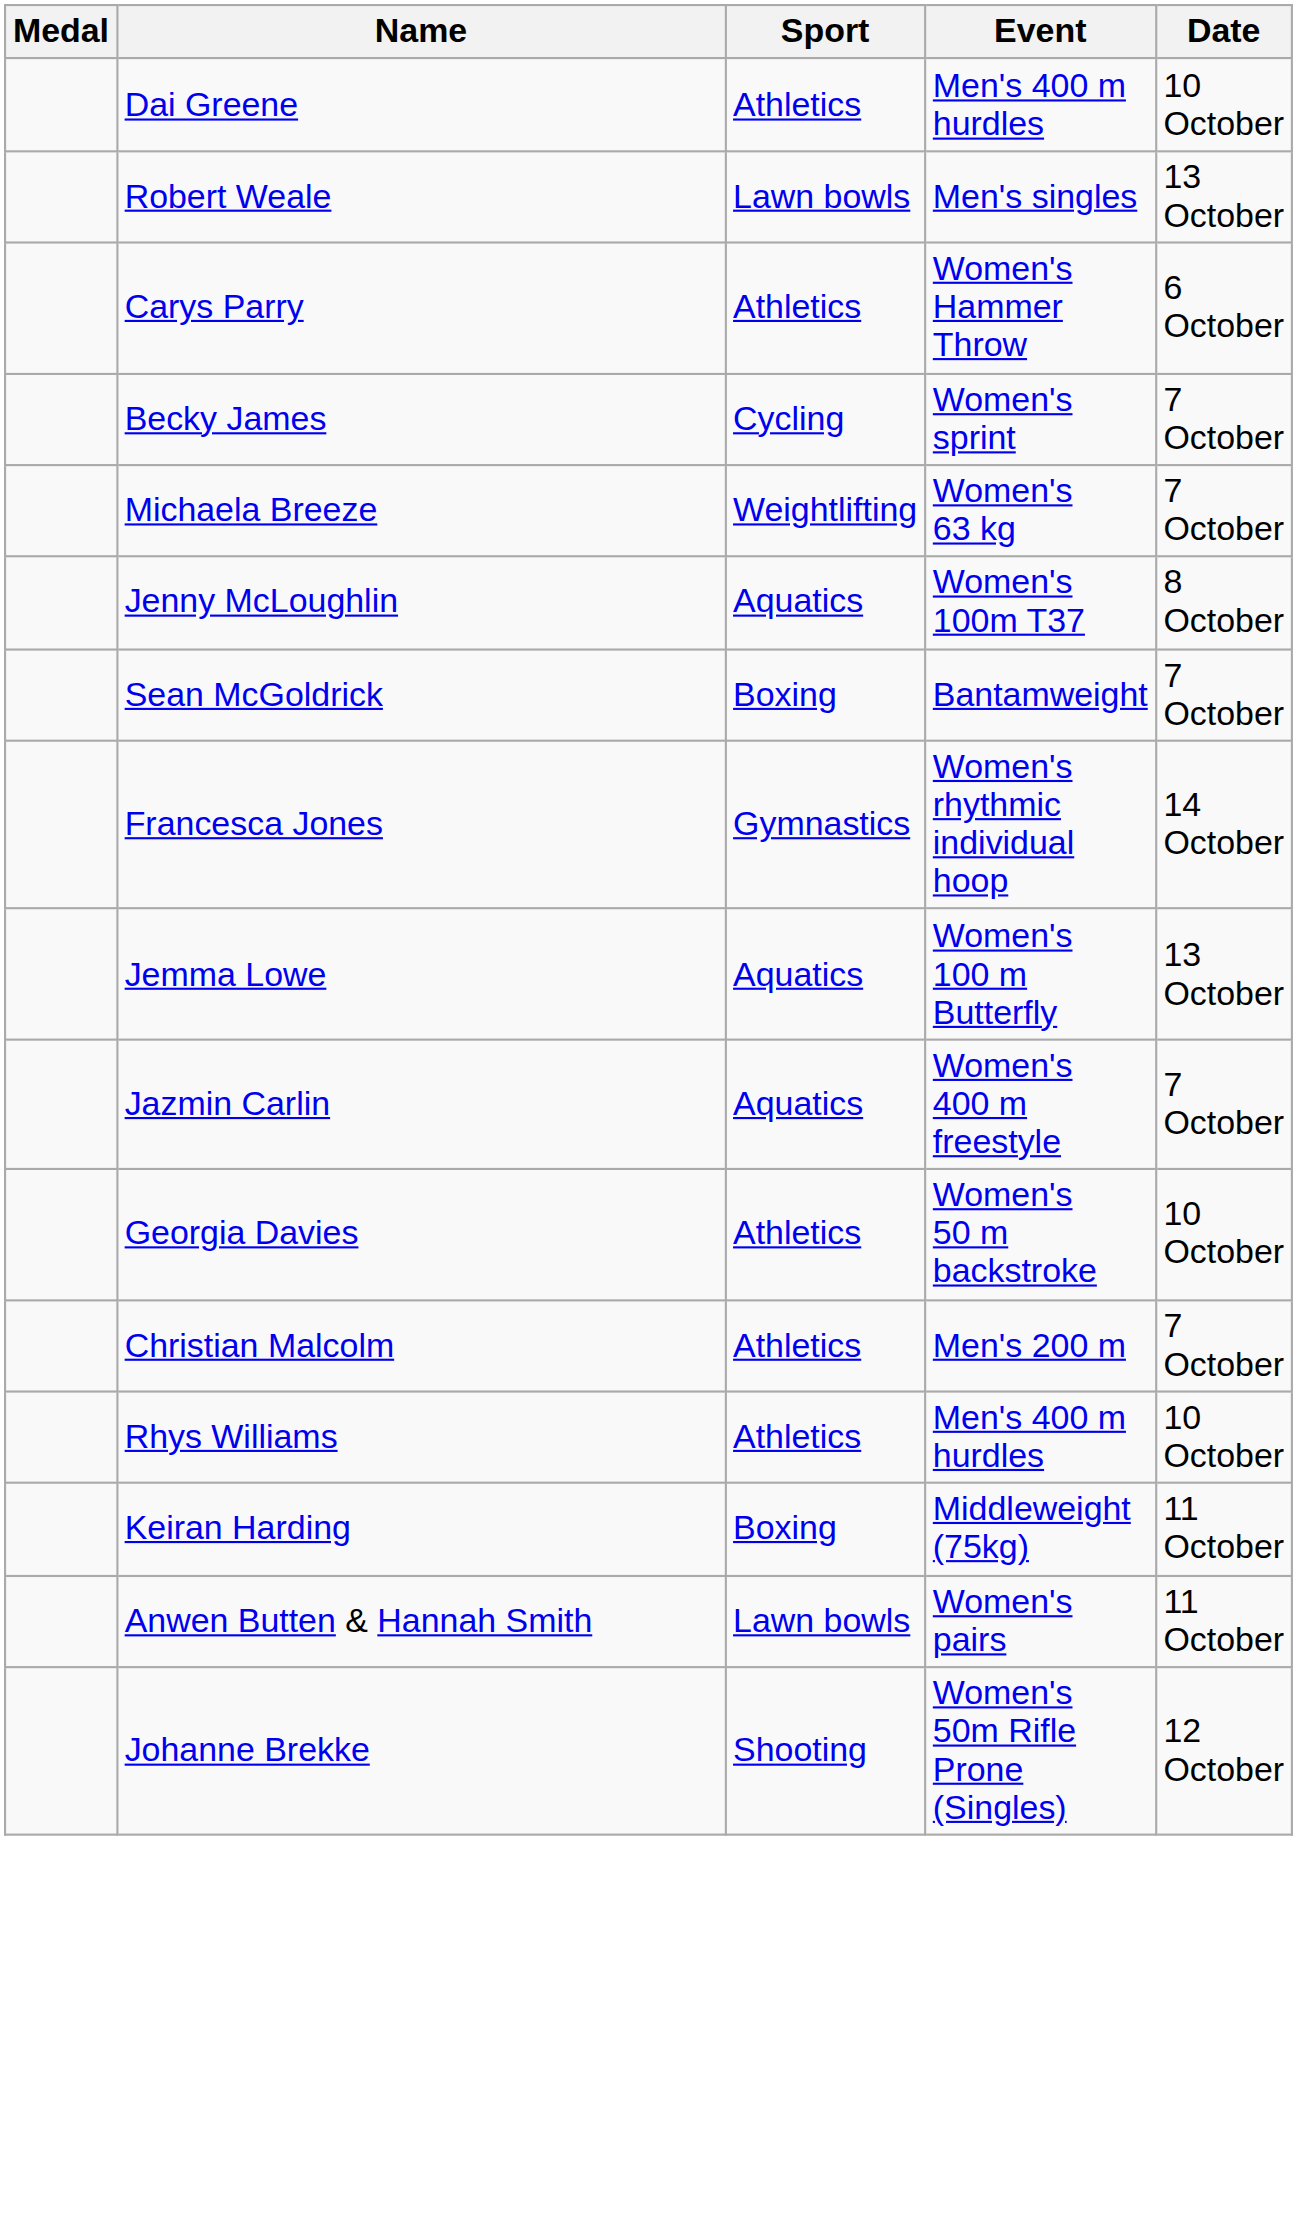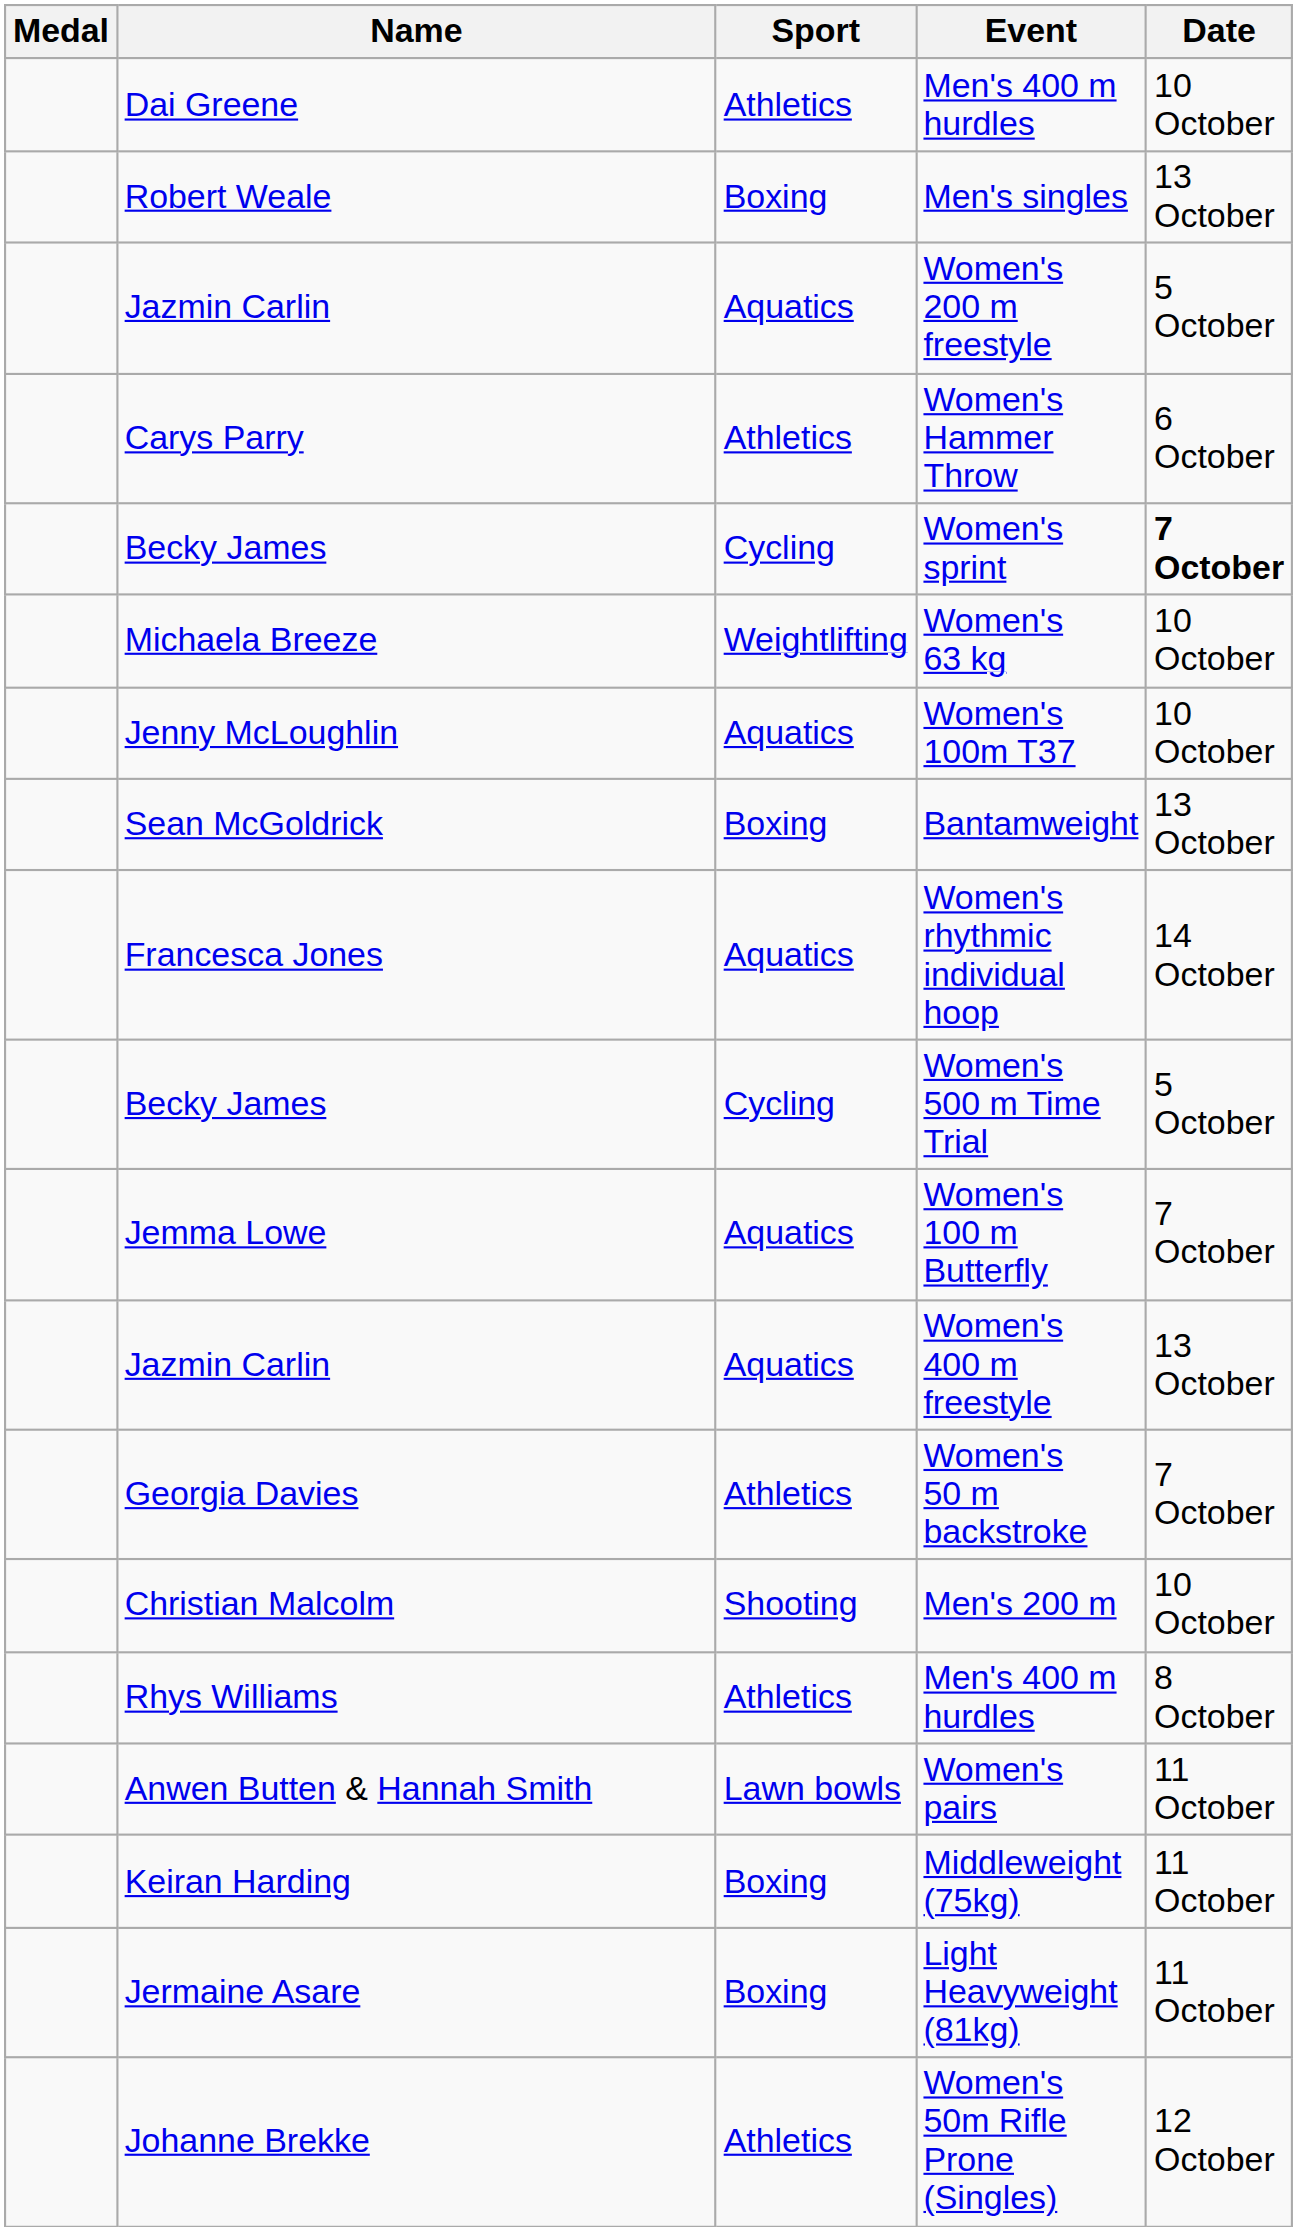 <table class="wikitable sortable">
 <tr>
 <th>Medal</th>
 <th style="width:350px;">Name</th>
 <th>Sport</th>
 <th>Event</th>
 <th>Date</th>
 </tr>
 <tr>
 <td></td>
 <td><a href='#'>Dai Greene</a></td>
 <td><a href='#'>Athletics</a></td>
 <td><a href='#'>Men's 400 m hurdles</a></td>
 <td>10 October</td>
 </tr>
 <tr>
 <td></td>
 <td><a href='#'>Robert Weale</a></td>
-<td><a href='#'>Lawn bowls</a></td>
+<td><a href='#'>Boxing</a></td>
 <td><a href='#'>Men's singles</a></td>
 <td>13 October</td>
+</tr>
+<tr>
+<td></td>
+<td><a href='#'>Jazmin Carlin</a></td>
+<td><a href='#'>Aquatics</a></td>
+<td><a href='#'>Women's 200 m freestyle</a></td>
+<td>5 October</td>
 </tr>
 <tr>
 <td></td>
 <td><a href='#'>Carys Parry</a></td>
 <td><a href='#'>Athletics</a></td>
 <td><a href='#'>Women's Hammer Throw</a></td>
 <td>6 October</td>
 </tr>
 <tr>
 <td></td>
 <td><a href='#'>Becky James</a></td>
 <td><a href='#'>Cycling</a></td>
 <td><a href='#'>Women's sprint</a></td>
-<td>7 October</td>
+<td><strong>7 October</strong></td>
 </tr>
 <tr>
 <td></td>
 <td><a href='#'>Michaela Breeze</a></td>
 <td><a href='#'>Weightlifting</a></td>
 <td><a href='#'>Women's 63 kg</a></td>
-<td>7 October</td>
+<td>10 October</td>
 </tr>
 <tr>
 <td></td>
 <td><a href='#'>Jenny McLoughlin</a></td>
 <td><a href='#'>Aquatics</a></td>
 <td><a href='#'>Women's 100m T37</a></td>
-<td>8 October</td>
+<td>10 October</td>
 </tr>
 <tr>
 <td></td>
 <td><a href='#'>Sean McGoldrick</a></td>
 <td><a href='#'>Boxing</a></td>
 <td><a href='#'>Bantamweight</a></td>
-<td>7 October</td>
+<td>13 October</td>
 </tr>
 <tr>
 <td></td>
 <td><a href='#'>Francesca Jones</a></td>
-<td><a href='#'>Gymnastics</a></td>
+<td><a href='#'>Aquatics</a></td>
 <td><a href='#'>Women's rhythmic individual hoop</a></td>
 <td>14 October</td>
+</tr>
+<tr>
+<td></td>
+<td><a href='#'>Becky James</a></td>
+<td><a href='#'>Cycling</a></td>
+<td><a href='#'>Women's 500 m Time Trial</a></td>
+<td>5 October</td>
 </tr>
 <tr>
 <td></td>
 <td><a href='#'>Jemma Lowe</a></td>
 <td><a href='#'>Aquatics</a></td>
 <td><a href='#'>Women's 100 m Butterfly</a></td>
-<td>13 October</td>
+<td>7 October</td>
 </tr>
 <tr>
 <td></td>
 <td><a href='#'>Jazmin Carlin</a></td>
 <td><a href='#'>Aquatics</a></td>
 <td><a href='#'>Women's 400 m freestyle</a></td>
-<td>7 October</td>
+<td>13 October</td>
 </tr>
 <tr>
 <td></td>
 <td><a href='#'>Georgia Davies</a></td>
 <td><a href='#'>Athletics</a></td>
 <td><a href='#'>Women's 50 m backstroke</a></td>
-<td>10 October</td>
+<td>7 October</td>
 </tr>
 <tr>
 <td></td>
 <td><a href='#'>Christian Malcolm</a></td>
-<td><a href='#'>Athletics</a></td>
+<td><a href='#'>Shooting</a></td>
 <td><a href='#'>Men's 200 m</a></td>
-<td>7 October</td>
+<td>10 October</td>
 </tr>
 <tr>
 <td></td>
 <td><a href='#'>Rhys Williams</a></td>
 <td><a href='#'>Athletics</a></td>
 <td><a href='#'>Men's 400 m hurdles</a></td>
-<td>10 October</td>
+<td>8 October</td>
+</tr>
+<tr>
+<td></td>
+<td><a href='#'>Anwen Butten</a> & <a href='#'>Hannah Smith</a></td>
+<td><a href='#'>Lawn bowls</a></td>
+<td><a href='#'>Women's pairs</a></td>
+<td>11 October</td>
 </tr>
 <tr>
 <td></td>
 <td><a href='#'>Keiran Harding</a></td>
 <td><a href='#'>Boxing</a></td>
 <td><a href='#'>Middleweight (75kg)</a></td>
 <td>11 October</td>
 </tr>
 <tr>
 <td></td>
-<td><a href='#'>Anwen Butten</a> & <a href='#'>Hannah Smith</a></td>
-<td><a href='#'>Lawn bowls</a></td>
-<td><a href='#'>Women's pairs</a></td>
+<td><a href='#'>Jermaine Asare</a></td>
+<td><a href='#'>Boxing</a></td>
+<td><a href='#'>Light Heavyweight (81kg)</a></td>
 <td>11 October</td>
 </tr>
 <tr>
 <td></td>
 <td><a href='#'>Johanne Brekke</a></td>
-<td><a href='#'>Shooting</a></td>
+<td><a href='#'>Athletics</a></td>
 <td><a href='#'>Women's 50m Rifle Prone (Singles)</a></td>
 <td>12 October</td>
 </tr>
 </table>
